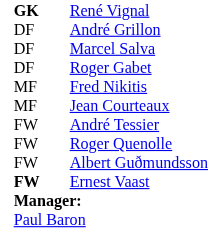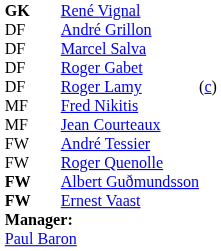 <table style="font-size: 90%" cellspacing="0" cellpadding="0" align=center>
 <tr>
 <td colspan=4></td>
 </tr>
 <tr>
 <th width=25></th>
 <th width=25></th>
 </tr>
 <tr>
 <td><strong>GK</strong></td>
 <td><strong> </strong></td>
 <td> <a href='#'>René Vignal</a></td>
 </tr>
 <tr>
 <td>DF</td>
 <td><strong> </strong></td>
 <td> <a href='#'>André Grillon</a></td>
 </tr>
 <tr>
 <td>DF</td>
 <td><strong> </strong></td>
 <td> <a href='#'>Marcel Salva</a></td>
 </tr>
 <tr>
 <td>DF</td>
 <td><strong> </strong></td>
 <td> <a href='#'>Roger Gabet</a></td>
 </tr>
 <tr>
+<td>DF</td>
+<td><strong> </strong></td>
+<td> <a href='#'>Roger Lamy</a></td>
+<td>(<a href='#'>c</a>)</td>
+</tr>
+<tr>
 <td>MF</td>
 <td><strong> </strong></td>
 <td> <a href='#'>Fred Nikitis</a></td>
 </tr>
 <tr>
 <td>MF</td>
 <td><strong> </strong></td>
 <td> <a href='#'>Jean Courteaux</a></td>
 </tr>
 <tr>
 <td>FW</td>
 <td><strong> </strong></td>
 <td> <a href='#'>André Tessier</a></td>
 </tr>
 <tr>
 <td>FW</td>
 <td><strong> </strong></td>
 <td> <a href='#'>Roger Quenolle</a></td>
 </tr>
 <tr>
-<td>FW</td>
+<td><strong>FW</strong></td>
 <td><strong> </strong></td>
 <td> <a href='#'>Albert Guðmundsson</a></td>
 </tr>
 <tr>
 <td><strong>FW</strong></td>
 <td><strong> </strong></td>
 <td> <a href='#'>Ernest Vaast</a></td>
 </tr>
 <tr>
 <td colspan=3><strong>Manager:</strong></td>
 </tr>
 <tr>
 <td colspan=4> <a href='#'>Paul Baron</a></td>
 </tr>
 </table>
